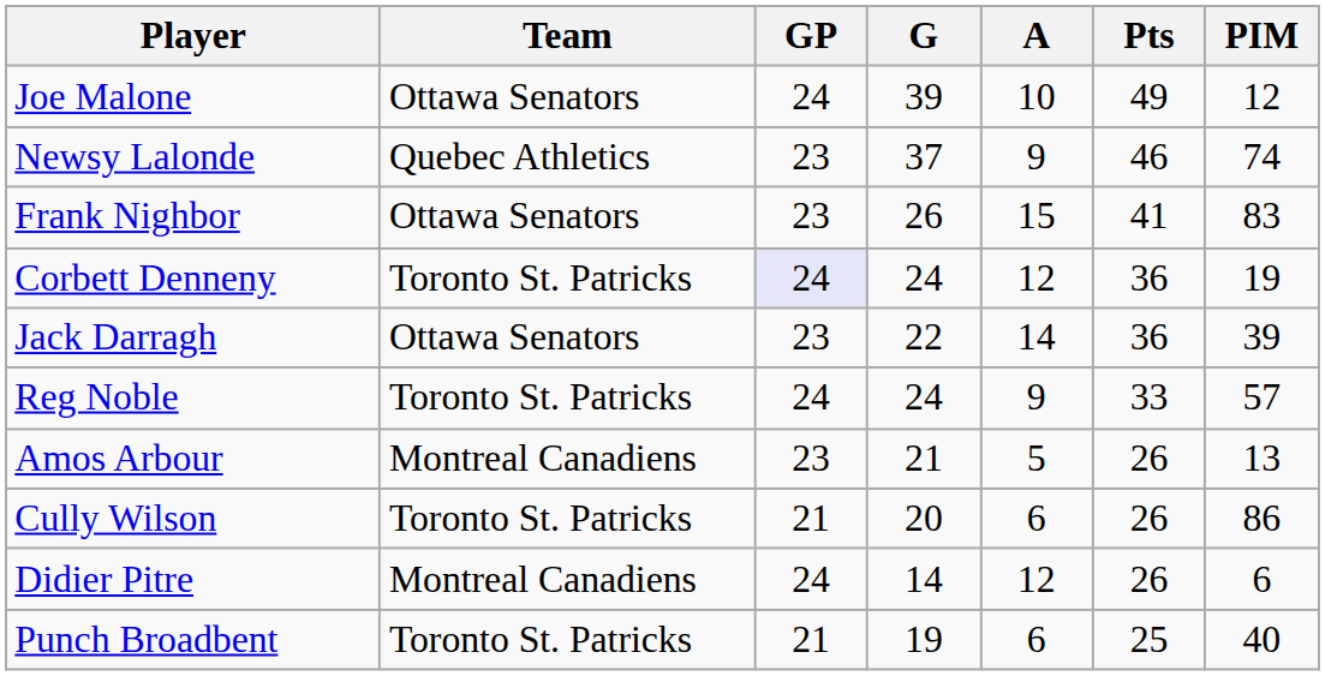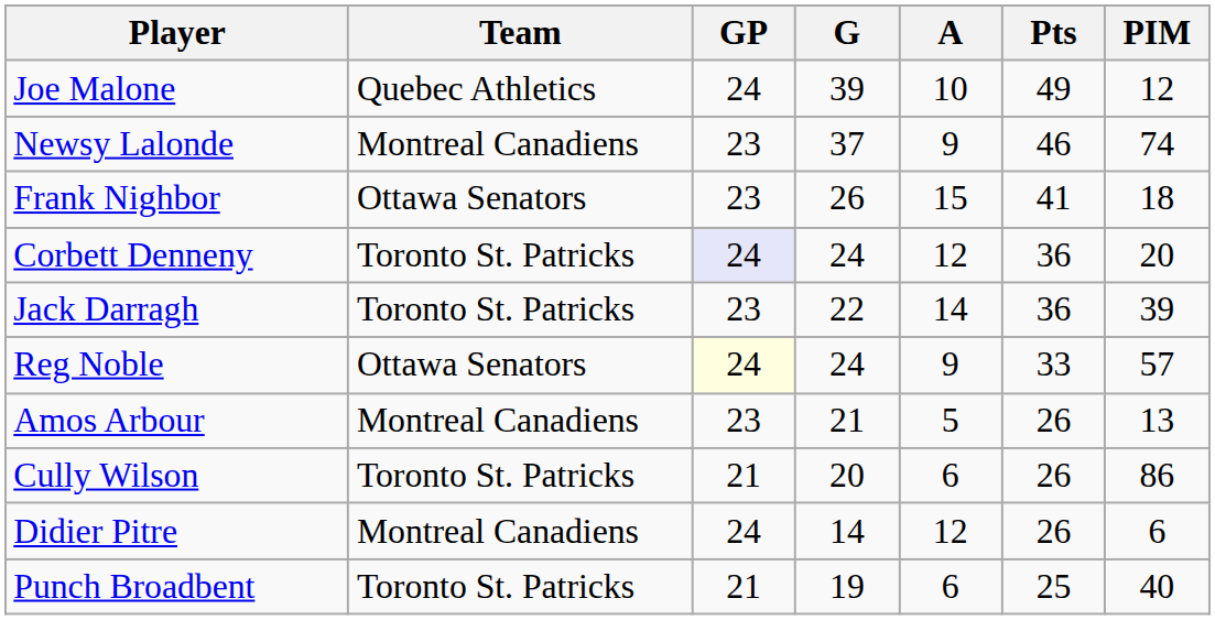 <table class="wikitable sortable">
 <tr>
 <th width="150" class="unsortable">Player</th>
 <th width="150" class="unsortable">Team</th>
 <th width="40">GP</th>
 <th width="40">G</th>
 <th width="40">A</th>
 <th width="40">Pts</th>
 <th width="40">PIM</th>
 </tr>
 <tr align=center>
 <td align=left><a href='#'>Joe Malone</a></td>
-<td align=left>Ottawa Senators</td>
+<td align=left>Quebec Athletics</td>
 <td>24</td>
 <td>39</td>
 <td>10</td>
 <td>49</td>
 <td>12</td>
 </tr>
 <tr align=center>
 <td align=left><a href='#'>Newsy Lalonde</a></td>
-<td align=left>Quebec Athletics</td>
+<td align=left>Montreal Canadiens</td>
 <td>23</td>
 <td>37</td>
 <td>9</td>
 <td>46</td>
 <td>74</td>
 </tr>
 <tr align=center>
 <td align=left><a href='#'>Frank Nighbor</a></td>
 <td align=left>Ottawa Senators</td>
 <td>23</td>
 <td>26</td>
 <td>15</td>
 <td>41</td>
-<td>83</td>
+<td>18</td>
 </tr>
 <tr align=center>
 <td align=left><a href='#'>Corbett Denneny</a></td>
 <td align=left>Toronto St. Patricks</td>
 <td style="background: lavender;">24</td>
 <td>24</td>
 <td>12</td>
 <td>36</td>
-<td>19</td>
+<td>20</td>
 </tr>
 <tr align=center>
 <td align=left><a href='#'>Jack Darragh</a></td>
-<td align=left>Ottawa Senators</td>
+<td align=left>Toronto St. Patricks</td>
 <td>23</td>
 <td>22</td>
 <td>14</td>
 <td>36</td>
 <td>39</td>
 </tr>
 <tr align=center>
 <td align=left><a href='#'>Reg Noble</a></td>
-<td align=left>Toronto St. Patricks</td>
-<td>24</td>
+<td align=left>Ottawa Senators</td>
+<td style="background: lightyellow;">24</td>
 <td>24</td>
 <td>9</td>
 <td>33</td>
 <td>57</td>
 </tr>
 <tr align=center>
 <td align=left><a href='#'>Amos Arbour</a></td>
 <td align=left>Montreal Canadiens</td>
 <td>23</td>
 <td>21</td>
 <td>5</td>
 <td>26</td>
 <td>13</td>
 </tr>
 <tr align=center>
 <td align=left><a href='#'>Cully Wilson</a></td>
 <td align=left>Toronto St. Patricks</td>
 <td>21</td>
 <td>20</td>
 <td>6</td>
 <td>26</td>
 <td>86</td>
 </tr>
 <tr align=center>
 <td align=left><a href='#'>Didier Pitre</a></td>
 <td align=left>Montreal Canadiens</td>
 <td>24</td>
 <td>14</td>
 <td>12</td>
 <td>26</td>
 <td>6</td>
 </tr>
 <tr align=center>
 <td align=left><a href='#'>Punch Broadbent</a></td>
 <td align=left>Toronto St. Patricks</td>
 <td>21</td>
 <td>19</td>
 <td>6</td>
 <td>25</td>
 <td>40</td>
 </tr>
 </table>
